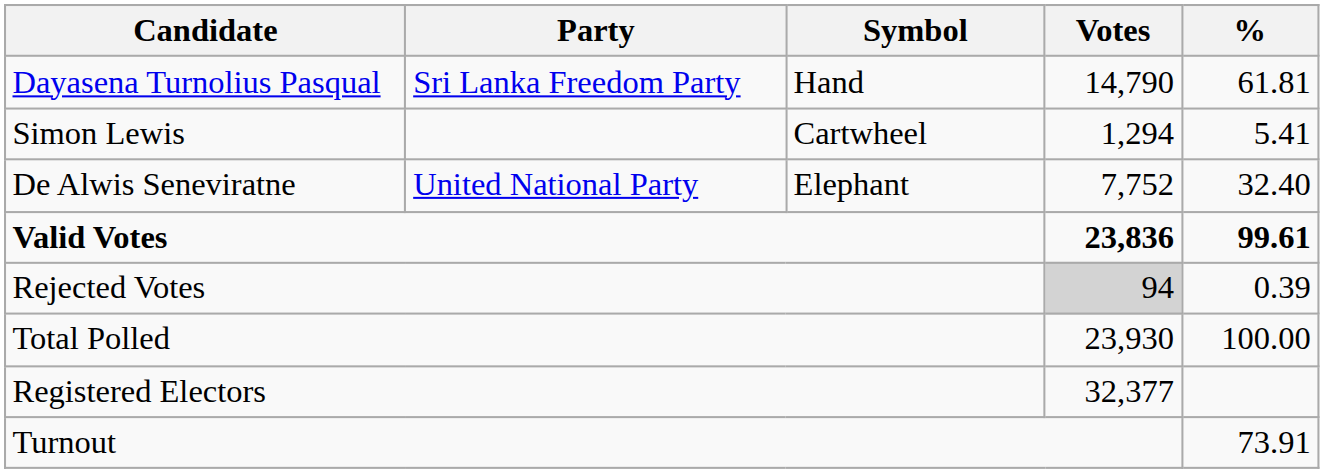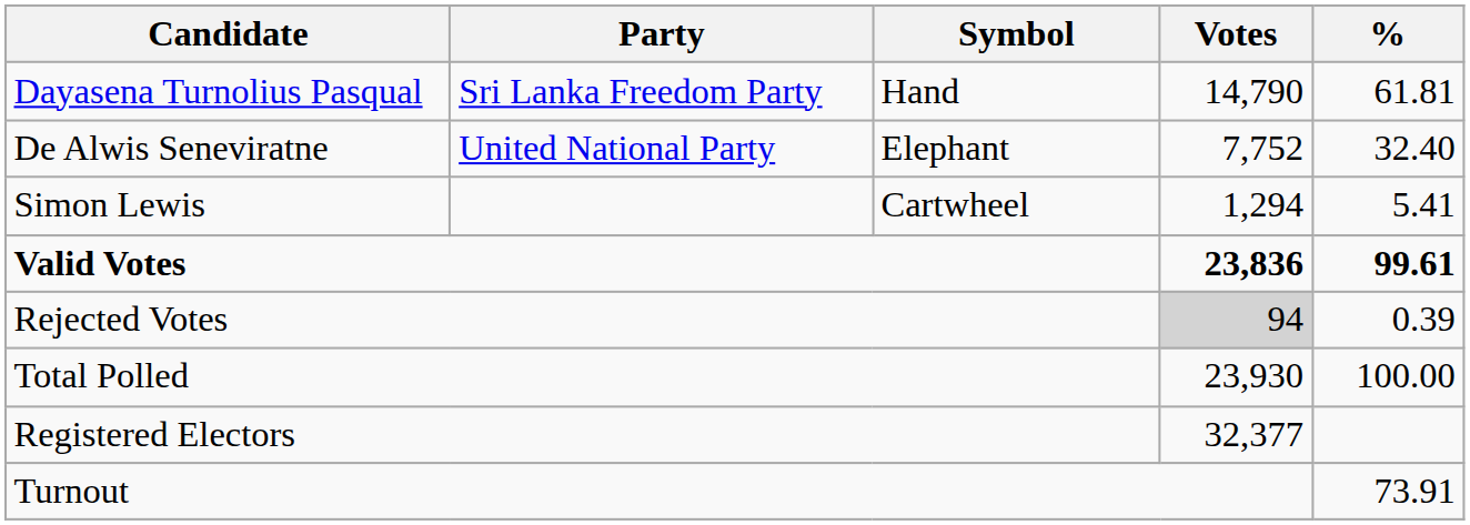 <table class="wikitable" border="1" style="text-align:right;">
 <tr>
 <th align=left width="190">Candidate</th>
 <th align=left width="180">Party</th>
 <th align=left width="120">Symbol</th>
 <th align=left width="60">Votes</th>
 <th align=left width="60">%</th>
 </tr>
 <tr>
 <td align=left><a href='#'>Dayasena Turnolius Pasqual</a></td>
 <td align=left><a href='#'>Sri Lanka Freedom Party</a></td>
 <td align=left>Hand</td>
 <td>14,790</td>
 <td>61.81</td>
 </tr>
 <tr>
+<td align=left>De Alwis Seneviratne</td>
+<td align=left><a href='#'>United National Party</a></td>
+<td align=left>Elephant</td>
+<td>7,752</td>
+<td>32.40</td>
+</tr>
+<tr>
 <td align=left>Simon Lewis</td>
 <td></td>
 <td align=left>Cartwheel</td>
 <td>1,294</td>
 <td>5.41</td>
-</tr>
-<tr>
-<td align=left>De Alwis Seneviratne</td>
-<td align=left><a href='#'>United National Party</a></td>
-<td align=left>Elephant</td>
-<td>7,752</td>
-<td>32.40</td>
 </tr>
 <tr>
 <td align=left colspan=3><strong>Valid Votes</strong></td>
 <td><strong>23,836</strong></td>
 <td><strong>99.61</strong></td>
 </tr>
 <tr>
 <td align=left colspan=3>Rejected Votes</td>
 <td style="background: lightgrey;">94</td>
 <td>0.39</td>
 </tr>
 <tr>
 <td align=left colspan=3>Total Polled</td>
 <td>23,930</td>
 <td>100.00</td>
 </tr>
 <tr>
 <td align=left colspan=3>Registered Electors</td>
 <td>32,377</td>
 <td></td>
 </tr>
 <tr>
 <td align=left colspan=4>Turnout</td>
 <td>73.91</td>
 </tr>
 </table>
